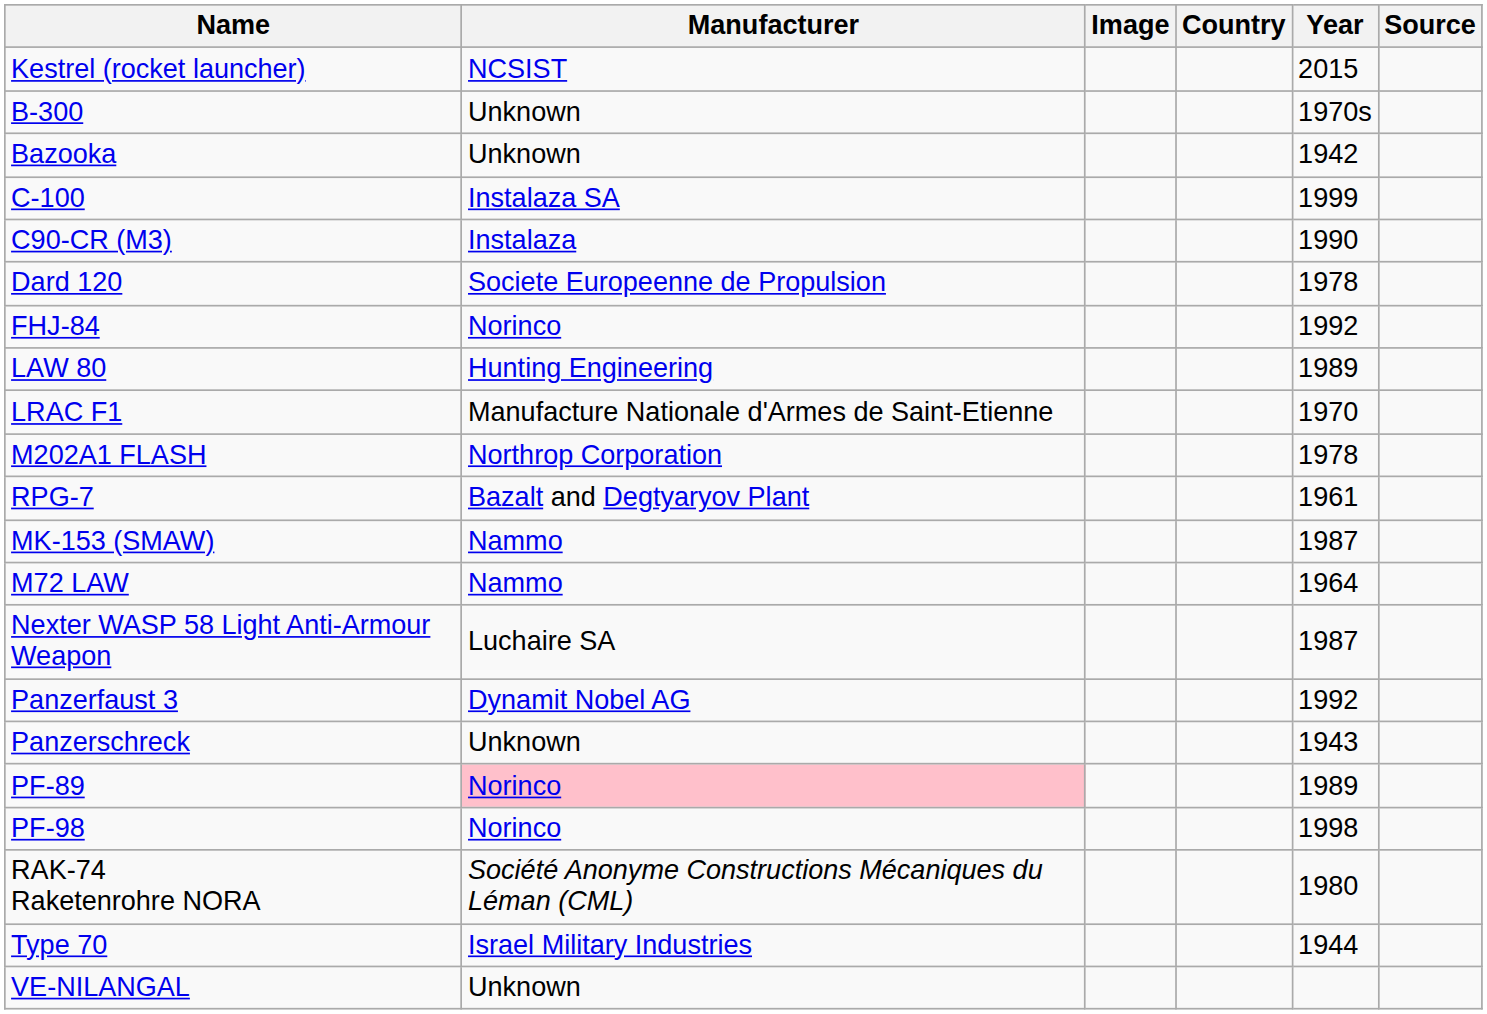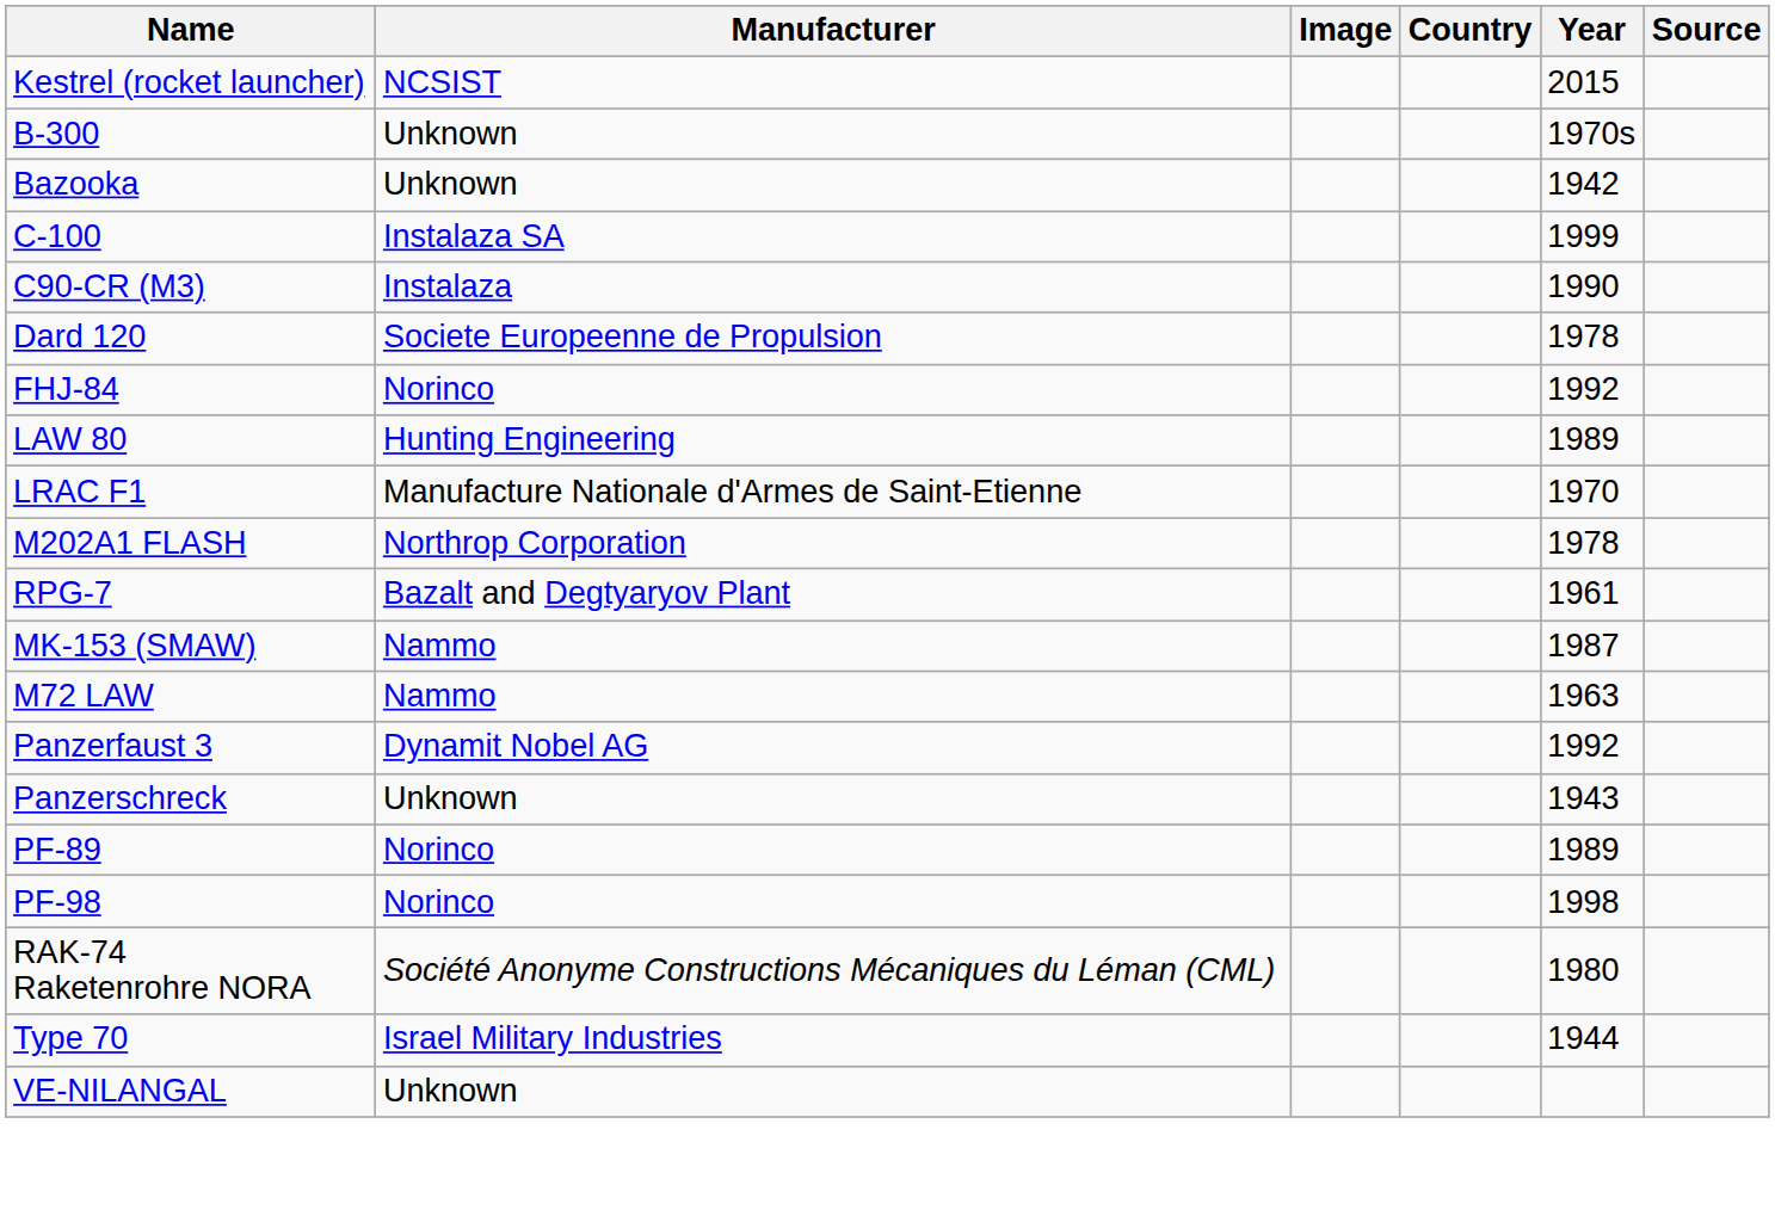 <table class="wikitable sortable" style="width: 99%">
 <tr>
 <th>Name</th>
 <th>Manufacturer</th>
 <th class="unsortable">Image</th>
 <th>Country</th>
 <th>Year</th>
 <th !class="unsortable">Source</th>
 </tr>
 <tr>
 <td><a href='#'>Kestrel (rocket launcher)</a></td>
 <td><a href='#'>NCSIST</a></td>
 <td></td>
 <td></td>
 <td>2015</td>
 <td></td>
 </tr>
 <tr>
 <td><a href='#'>B-300</a></td>
 <td>Unknown</td>
 <td></td>
 <td></td>
 <td>1970s</td>
 <td></td>
 </tr>
 <tr>
 <td><a href='#'>Bazooka</a></td>
 <td>Unknown</td>
 <td></td>
 <td></td>
 <td>1942</td>
 <td></td>
 </tr>
 <tr>
 <td><a href='#'>C-100</a></td>
 <td><a href='#'>Instalaza SA</a></td>
 <td></td>
 <td></td>
 <td>1999</td>
 <td></td>
 </tr>
 <tr>
 <td><a href='#'>C90-CR (M3)</a></td>
 <td><a href='#'>Instalaza</a></td>
 <td></td>
 <td></td>
 <td>1990</td>
 <td></td>
 </tr>
 <tr>
 <td><a href='#'>Dard 120</a></td>
 <td><a href='#'>Societe Europeenne de Propulsion</a></td>
 <td></td>
 <td></td>
 <td>1978</td>
 <td></td>
 </tr>
 <tr>
 <td><a href='#'>FHJ-84</a></td>
 <td><a href='#'>Norinco</a></td>
 <td></td>
 <td></td>
 <td>1992</td>
 <td></td>
 </tr>
 <tr>
 <td><a href='#'>LAW 80</a></td>
 <td><a href='#'>Hunting Engineering</a></td>
 <td></td>
 <td></td>
 <td>1989</td>
 <td></td>
 </tr>
 <tr>
 <td><a href='#'>LRAC F1</a></td>
 <td>Manufacture Nationale d'Armes de Saint-Etienne</td>
 <td></td>
 <td></td>
 <td>1970</td>
 <td></td>
 </tr>
 <tr>
 <td><a href='#'>M202A1 FLASH</a></td>
 <td><a href='#'>Northrop Corporation</a></td>
 <td></td>
 <td></td>
 <td>1978</td>
 <td></td>
 </tr>
 <tr>
 <td><a href='#'>RPG-7</a></td>
 <td><a href='#'>Bazalt</a> and <a href='#'>Degtyaryov Plant</a></td>
 <td></td>
 <td></td>
 <td>1961</td>
 <td></td>
 </tr>
 <tr>
 <td><a href='#'>MK-153 (SMAW)</a></td>
 <td><a href='#'>Nammo</a></td>
 <td></td>
 <td></td>
 <td>1987</td>
 <td></td>
 </tr>
 <tr>
 <td><a href='#'>M72 LAW</a></td>
 <td><a href='#'>Nammo</a></td>
 <td></td>
 <td></td>
-<td>1964</td>
-<td></td>
-</tr>
-<tr>
-<td><a href='#'>Nexter WASP 58 Light Anti-Armour Weapon</a></td>
-<td>Luchaire SA</td>
-<td></td>
-<td></td>
-<td>1987</td>
+<td>1963</td>
 <td></td>
 </tr>
 <tr>
 <td><a href='#'>Panzerfaust 3</a></td>
 <td><a href='#'>Dynamit Nobel AG</a></td>
 <td></td>
 <td></td>
 <td>1992</td>
 <td></td>
 </tr>
 <tr>
 <td><a href='#'>Panzerschreck</a></td>
 <td>Unknown</td>
 <td></td>
 <td></td>
 <td>1943</td>
 <td></td>
 </tr>
 <tr>
 <td><a href='#'>PF-89</a></td>
-<td style="background: pink;"><a href='#'>Norinco</a></td>
+<td><a href='#'>Norinco</a></td>
 <td></td>
 <td></td>
 <td>1989</td>
 <td></td>
 </tr>
 <tr>
 <td><a href='#'>PF-98</a></td>
 <td><a href='#'>Norinco</a></td>
 <td></td>
 <td></td>
 <td>1998</td>
 <td></td>
 </tr>
 <tr>
 <td>RAK-74<br>Raketenrohre NORA</td>
 <td><em>Société Anonyme Constructions Mécaniques du Léman (CML)</em></td>
 <td></td>
 <td></td>
 <td>1980</td>
 <td></td>
 </tr>
 <tr>
 <td><a href='#'>Type 70</a></td>
 <td><a href='#'>Israel Military Industries</a></td>
 <td></td>
 <td></td>
 <td>1944</td>
 <td></td>
 </tr>
 <tr>
 <td><a href='#'>VE-NILANGAL</a></td>
 <td>Unknown</td>
 <td></td>
 <td></td>
 <td></td>
 <td></td>
 </tr>
 </table>
